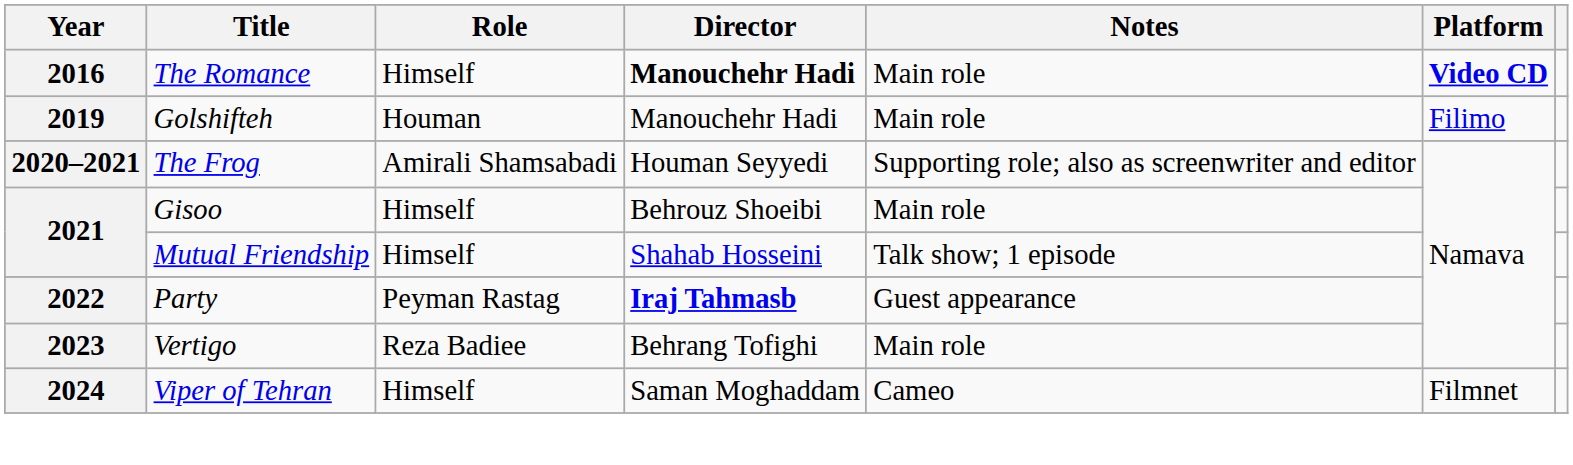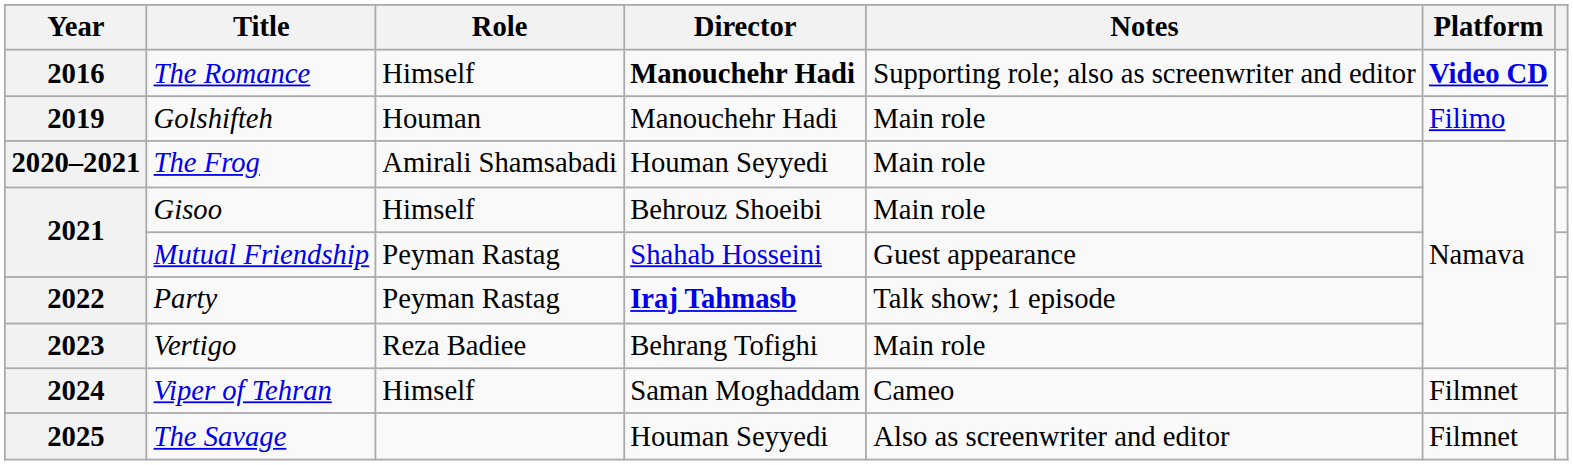 <table class="wikitable plainrowheaders sortable"  style=font-size:100%>
 <tr>
 <th scope="col">Year</th>
 <th scope="col">Title</th>
 <th scope="col">Role</th>
 <th scope="col">Director</th>
 <th scope="col">Notes</th>
 <th scope="col">Platform</th>
 <th scope="col" class="unsortable"></th>
 </tr>
 <tr>
 <th scope=row>2016</th>
 <td><em><a href='#'>The Romance</a></em></td>
 <td>Himself</td>
 <td><strong>Manouchehr Hadi</strong></td>
-<td>Main role</td>
+<td>Supporting role; also as screenwriter and editor</td>
 <td><strong><a href='#'>Video CD</a></strong></td>
 <td></td>
 </tr>
 <tr>
 <th scope=row>2019</th>
 <td><em>Golshifteh</em></td>
 <td>Houman</td>
 <td>Manouchehr Hadi</td>
 <td>Main role</td>
 <td><a href='#'>Filimo</a></td>
 <td></td>
 </tr>
 <tr>
 <th scope=row>2020–2021</th>
 <td><em><a href='#'>The Frog</a></em></td>
 <td>Amirali Shamsabadi</td>
 <td>Houman Seyyedi</td>
-<td>Supporting role; also as screenwriter and editor</td>
+<td>Main role</td>
 <td rowspan="5">Namava</td>
 <td></td>
 </tr>
 <tr>
 <th rowspan="2" scope="row">2021</th>
 <td><em>Gisoo</em></td>
 <td>Himself</td>
 <td>Behrouz Shoeibi</td>
 <td>Main role</td>
 <td></td>
 </tr>
 <tr>
 <td><em><a href='#'>Mutual Friendship</a></em></td>
-<td>Himself</td>
+<td>Peyman Rastag</td>
 <td><a href='#'>Shahab Hosseini</a></td>
-<td>Talk show; 1 episode</td>
+<td>Guest appearance</td>
 <td></td>
 </tr>
 <tr>
 <th scope="row">2022</th>
 <td><em>Party</em></td>
 <td>Peyman Rastag</td>
 <td><strong><a href='#'>Iraj Tahmasb</a></strong></td>
-<td>Guest appearance</td>
+<td>Talk show; 1 episode</td>
 <td></td>
 </tr>
 <tr>
 <th scope="row">2023</th>
 <td><em>Vertigo</em></td>
 <td>Reza Badiee</td>
 <td>Behrang Tofighi</td>
 <td>Main role</td>
 <td></td>
 </tr>
 <tr>
 <th scope="row">2024</th>
 <td><em><a href='#'>Viper of Tehran</a></em></td>
 <td>Himself</td>
 <td>Saman Moghaddam</td>
 <td>Cameo</td>
 <td>Filmnet</td>
 <td></td>
 </tr>
+<tr>
+<th scope="row">2025</th>
+<td><em><a href='#'>The Savage</a></em></td>
+<td></td>
+<td>Houman Seyyedi</td>
+<td>Also as screenwriter and editor</td>
+<td>Filmnet</td>
+<td></td>
+</tr>
 </table>
